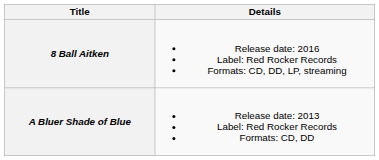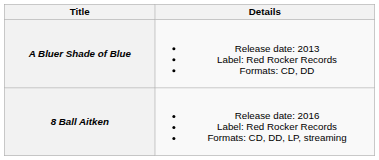 <table class="wikitable plainrowheaders" style="text-align:center;">
 <tr>
 <th rowspan="1" style="width:15em;">Title</th>
 <th rowspan="1" style="width:22em;">Details</th>
 </tr>
 <tr>
+<th scope="row"><em>A Bluer Shade of Blue</em></th>
+<td><br><ul><li>Release date: 2013</li><li>Label: Red Rocker Records</li><li>Formats: CD, DD</li></ul></td>
+</tr>
+<tr>
 <th scope="row"><em>8 Ball Aitken</em></th>
 <td><br><ul><li>Release date: 2016</li><li>Label: Red Rocker Records</li><li>Formats: CD, DD, LP, streaming</li></ul></td>
 </tr>
-<tr>
-<th scope="row"><em>A Bluer Shade of Blue</em></th>
-<td><br><ul><li>Release date: 2013</li><li>Label: Red Rocker Records</li><li>Formats: CD, DD</li></ul></td>
-</tr>
 </table>
